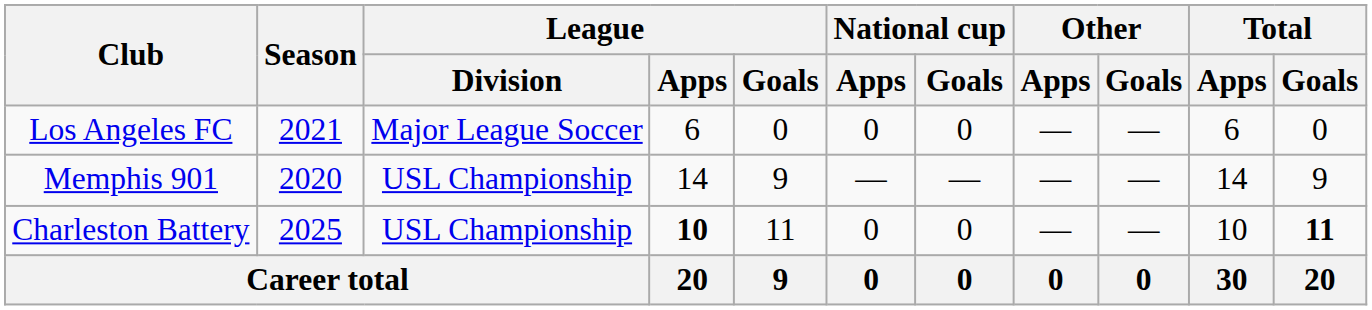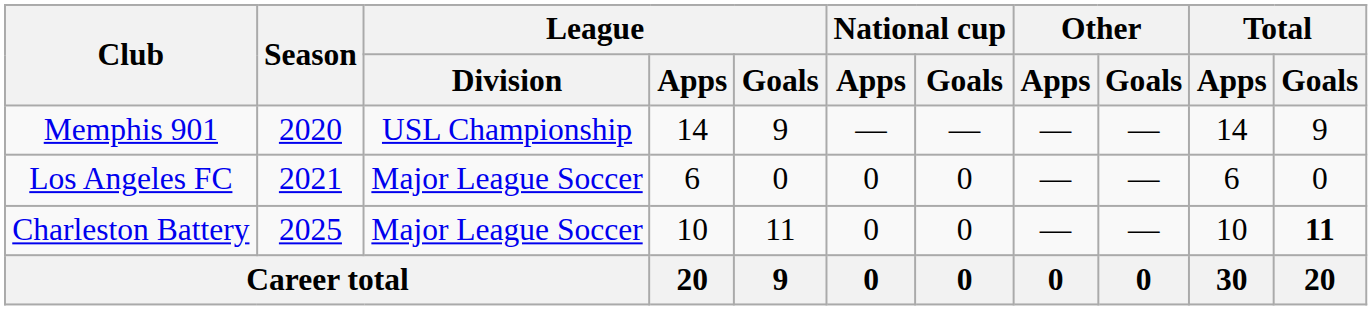 <table class=wikitable style=text-align:center>
 <tr>
 <th rowspan=2>Club</th>
 <th rowspan=2>Season</th>
 <th colspan=3>League</th>
 <th colspan=2>National cup</th>
 <th colspan=2>Other</th>
 <th colspan=2>Total</th>
 </tr>
 <tr>
 <th>Division</th>
 <th>Apps</th>
 <th>Goals</th>
 <th>Apps</th>
 <th>Goals</th>
 <th>Apps</th>
 <th>Goals</th>
 <th>Apps</th>
 <th>Goals</th>
 </tr>
 <tr>
+<td rowspan=1><a href='#'>Memphis 901</a></td>
+<td><a href='#'>2020</a></td>
+<td><a href='#'>USL Championship</a></td>
+<td>14</td>
+<td>9</td>
+<td>—</td>
+<td>—</td>
+<td>—</td>
+<td>—</td>
+<td>14</td>
+<td>9</td>
+</tr>
+<tr>
 <td rowspan=1><a href='#'>Los Angeles FC</a></td>
 <td><a href='#'>2021</a></td>
 <td><a href='#'>Major League Soccer</a></td>
 <td>6</td>
 <td>0</td>
 <td>0</td>
 <td>0</td>
 <td>—</td>
 <td>—</td>
 <td>6</td>
 <td>0</td>
 </tr>
 <tr>
-<td rowspan=1><a href='#'>Memphis 901</a></td>
-<td><a href='#'>2020</a></td>
-<td><a href='#'>USL Championship</a></td>
-<td>14</td>
-<td>9</td>
-<td>—</td>
-<td>—</td>
-<td>—</td>
-<td>—</td>
-<td>14</td>
-<td>9</td>
-</tr>
-<tr>
 <td rowspan=1><a href='#'>Charleston Battery</a></td>
 <td><a href='#'>2025</a></td>
-<td><a href='#'>USL Championship</a></td>
-<td><strong>10</strong></td>
+<td><a href='#'>Major League Soccer</a></td>
+<td>10</td>
 <td>11</td>
 <td>0</td>
 <td>0</td>
 <td>—</td>
 <td>—</td>
 <td>10</td>
 <td><strong>11</strong></td>
 </tr>
 <tr>
 <th colspan=3>Career total</th>
 <th>20</th>
 <th>9</th>
 <th>0</th>
 <th>0</th>
 <th>0</th>
 <th>0</th>
 <th>30</th>
 <th>20</th>
 </tr>
 </table>
